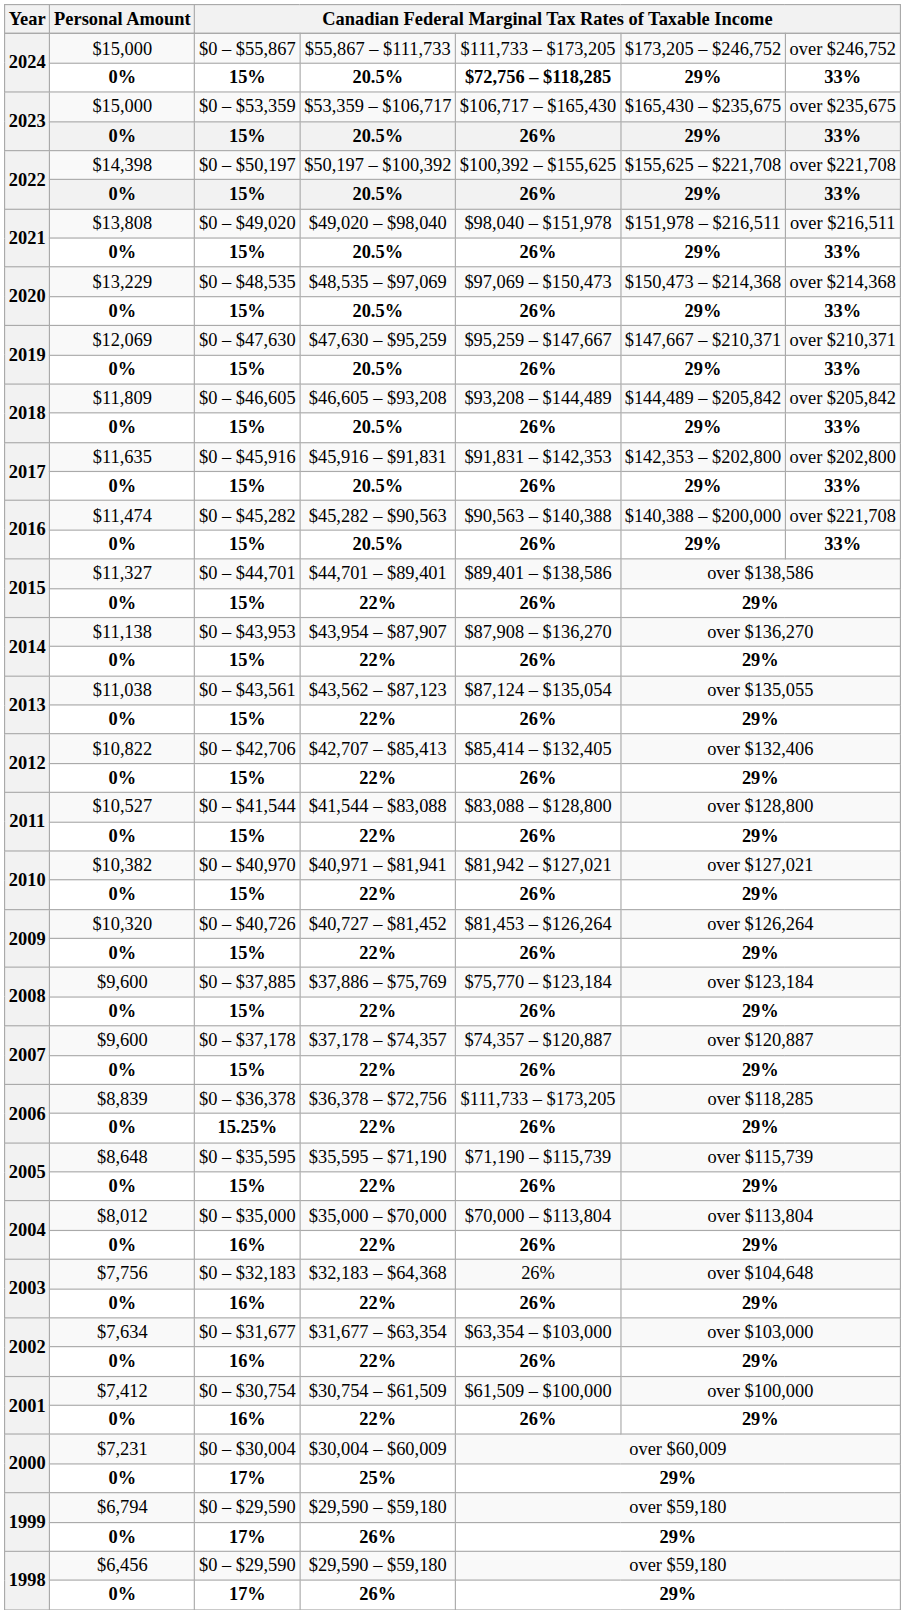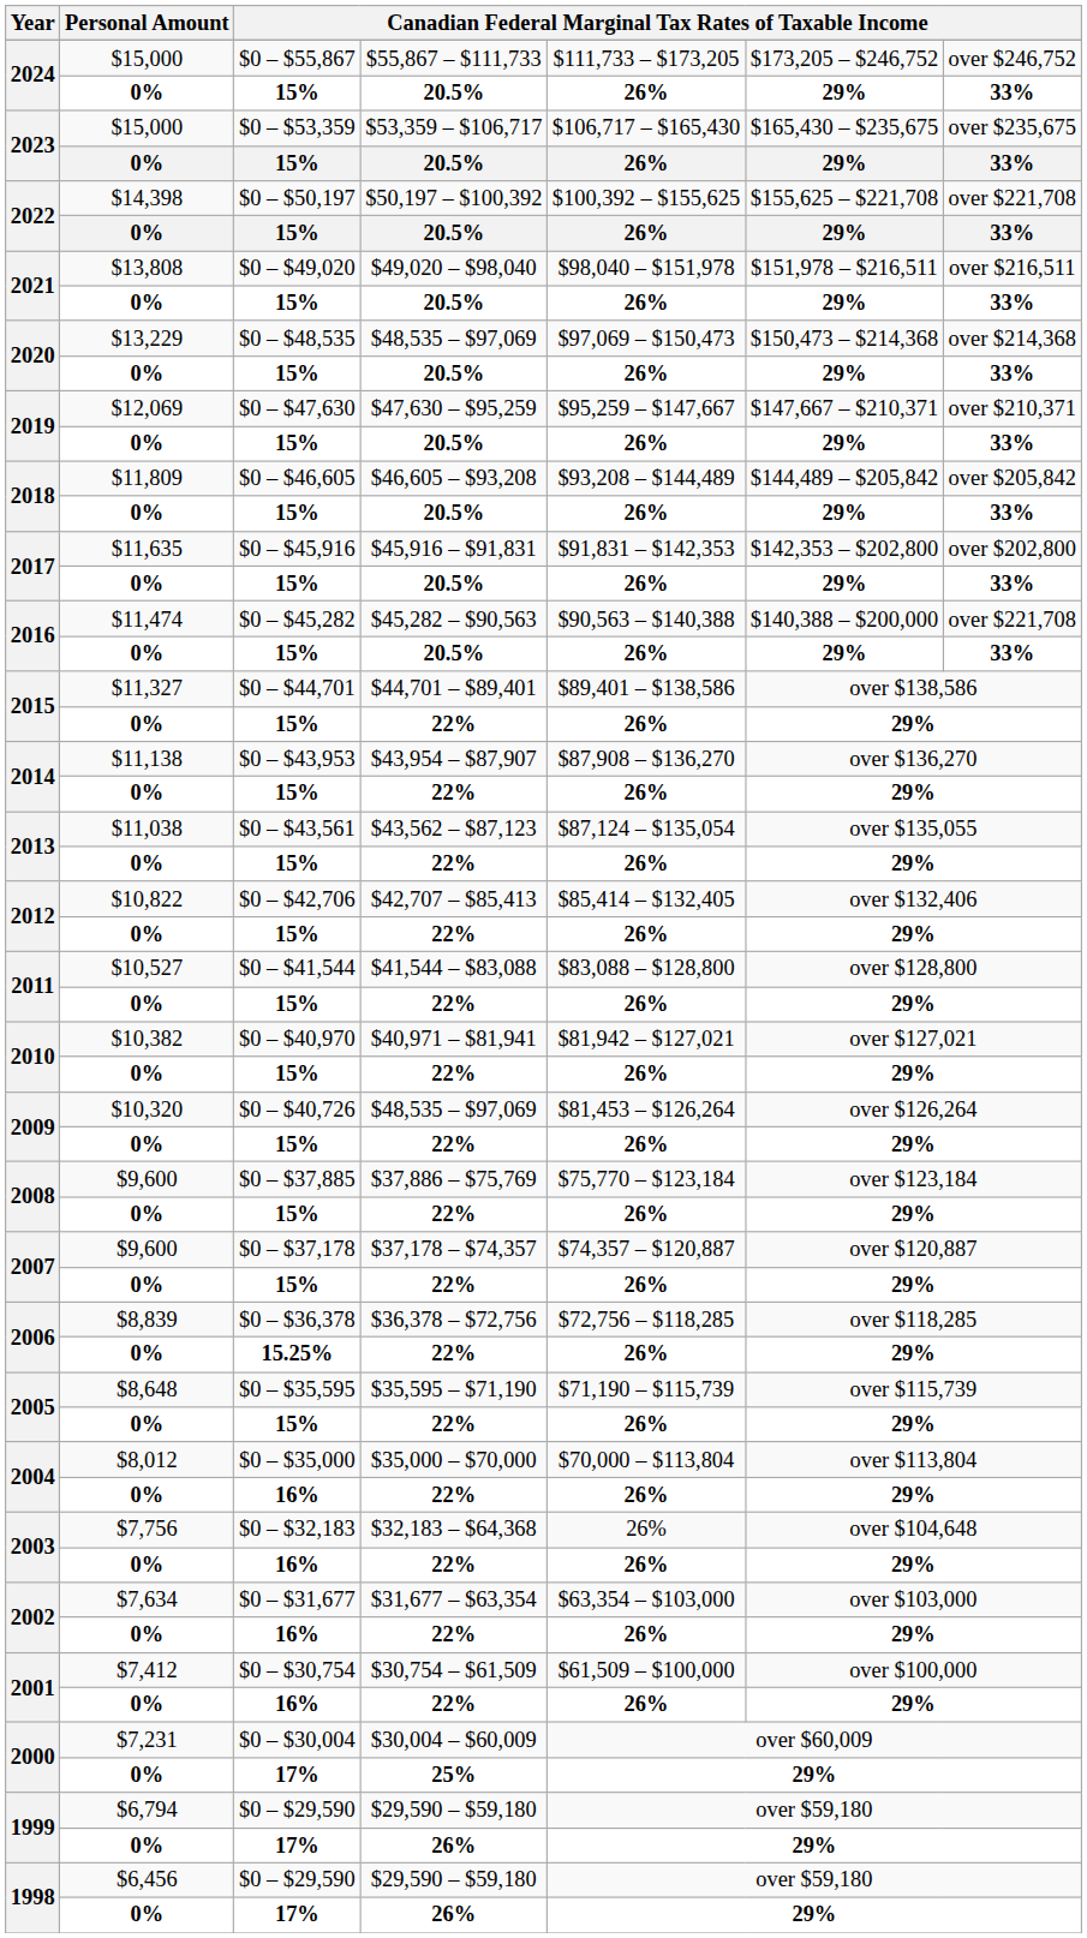 <table class="wikitable">
 <tr>
 <th>Year</th>
 <th colspan="1">Personal Amount</th>
 <th colspan="8">Canadian Federal Marginal Tax Rates of Taxable Income</th>
 </tr>
 <tr style="text-align:center">
 </tr>
 <tr style="text-align:center">
 <th rowspan="2">2024</th>
 <td>$15,000</td>
 <td>$0 – $55,867</td>
 <td>$55,867 – $111,733</td>
 <td>$111,733 – $173,205</td>
 <td>$173,205 – $246,752</td>
 <td>over $246,752</td>
 </tr>
 <tr style="background:white; text-align:center; font-weight: bold;">
 <td>0%</td>
 <td>15%</td>
 <td>20.5%</td>
-<td>$72,756 – $118,285</td>
+<td>26%</td>
 <td>29%</td>
 <td>33%</td>
 </tr>
 <tr style="text-align:center">
 <th rowspan="2">2023</th>
 <td>$15,000</td>
 <td>$0 – $53,359</td>
 <td>$53,359 – $106,717</td>
 <td>$106,717 – $165,430</td>
 <td>$165,430 – $235,675</td>
 <td>over $235,675</td>
 </tr>
 <tr>
 <th>0%</th>
 <th>15%</th>
 <th>20.5%</th>
 <th>26%</th>
 <th>29%</th>
 <th>33%</th>
 </tr>
 <tr style="text-align:center">
 <th rowspan="2">2022</th>
 <td>$14,398</td>
 <td>$0 – $50,197</td>
 <td>$50,197 – $100,392</td>
 <td>$100,392 – $155,625</td>
 <td>$155,625 – $221,708</td>
 <td>over $221,708</td>
 </tr>
 <tr>
 <th>0%</th>
 <th>15%</th>
 <th>20.5%</th>
 <th>26%</th>
 <th>29%</th>
 <th>33%</th>
 </tr>
 <tr style="text-align:center">
 <th rowspan="2">2021</th>
 <td>$13,808</td>
 <td>$0 – $49,020</td>
 <td>$49,020 – $98,040</td>
 <td>$98,040 – $151,978</td>
 <td>$151,978 – $216,511</td>
 <td>over $216,511</td>
 </tr>
 <tr style="background:white; text-align:center; font-weight: bold;">
 <td>0%</td>
 <td>15%</td>
 <td>20.5%</td>
 <td>26%</td>
 <td>29%</td>
 <td>33%</td>
 </tr>
 <tr style="text-align:center">
 <th rowspan="2">2020</th>
 <td>$13,229</td>
 <td>$0 – $48,535</td>
 <td>$48,535 – $97,069</td>
 <td>$97,069 – $150,473</td>
 <td>$150,473 – $214,368</td>
 <td>over $214,368</td>
 </tr>
 <tr style="background:white; text-align:center; font-weight: bold;">
 <td>0%</td>
 <td>15%</td>
 <td>20.5%</td>
 <td>26%</td>
 <td>29%</td>
 <td>33%</td>
 </tr>
 <tr style="text-align:center">
 <th rowspan="2">2019</th>
 <td>$12,069</td>
 <td>$0 – $47,630</td>
 <td>$47,630 – $95,259</td>
 <td>$95,259 – $147,667</td>
 <td>$147,667 – $210,371</td>
 <td>over $210,371</td>
 </tr>
 <tr style="background:white; text-align:center; font-weight: bold;">
 <td>0%</td>
 <td>15%</td>
 <td>20.5%</td>
 <td>26%</td>
 <td>29%</td>
 <td>33%</td>
 </tr>
 <tr style="text-align:center">
 <th rowspan="2">2018</th>
 <td>$11,809</td>
 <td>$0 – $46,605</td>
 <td>$46,605 – $93,208</td>
 <td>$93,208 – $144,489</td>
 <td>$144,489 – $205,842</td>
 <td>over $205,842</td>
 </tr>
 <tr style="background:white; text-align:center; font-weight: bold;">
 <td>0%</td>
 <td>15%</td>
 <td>20.5%</td>
 <td>26%</td>
 <td>29%</td>
 <td>33%</td>
 </tr>
 <tr style="text-align:center">
 <th rowspan="2">2017</th>
 <td>$11,635</td>
 <td>$0 – $45,916</td>
 <td>$45,916 – $91,831</td>
 <td>$91,831 – $142,353</td>
 <td>$142,353 – $202,800</td>
 <td>over $202,800</td>
 </tr>
 <tr style="background:white; text-align:center; font-weight: bold;">
 <td>0%</td>
 <td>15%</td>
 <td>20.5%</td>
 <td>26%</td>
 <td>29%</td>
 <td>33%</td>
 </tr>
 <tr style="text-align:center">
 <th rowspan="2">2016</th>
 <td>$11,474</td>
 <td>$0 – $45,282</td>
 <td>$45,282 – $90,563</td>
 <td>$90,563 – $140,388</td>
 <td>$140,388 – $200,000</td>
 <td>over $221,708</td>
 </tr>
 <tr style="background:white; text-align:center; font-weight: bold;">
 <td>0%</td>
 <td>15%</td>
 <td>20.5%</td>
 <td>26%</td>
 <td>29%</td>
 <td>33%</td>
 </tr>
 <tr style="text-align:center">
 <th rowspan="2">2015</th>
 <td>$11,327</td>
 <td>$0 – $44,701</td>
 <td>$44,701 – $89,401</td>
 <td>$89,401 – $138,586</td>
 <td colspan="2">over $138,586</td>
 </tr>
 <tr style="background:white; text-align:center; font-weight: bold;">
 <td>0%</td>
 <td>15%</td>
 <td>22%</td>
 <td>26%</td>
 <td colspan="2">29%</td>
 </tr>
 <tr style="text-align:center">
 <th rowspan="2">2014</th>
 <td>$11,138</td>
 <td>$0 – $43,953</td>
 <td>$43,954 – $87,907</td>
 <td>$87,908 – $136,270</td>
 <td colspan="2">over $136,270</td>
 </tr>
 <tr style="background:white; text-align:center; font-weight: bold;">
 <td>0%</td>
 <td>15%</td>
 <td>22%</td>
 <td>26%</td>
 <td colspan="2">29%</td>
 </tr>
 <tr style="text-align:center">
 <th rowspan="2">2013</th>
 <td>$11,038</td>
 <td>$0 – $43,561</td>
 <td>$43,562 – $87,123</td>
 <td>$87,124 – $135,054</td>
 <td colspan="2">over $135,055</td>
 </tr>
 <tr style="background:white; text-align:center; font-weight: bold;">
 <td>0%</td>
 <td>15%</td>
 <td>22%</td>
 <td>26%</td>
 <td colspan="2">29%</td>
 </tr>
 <tr style="text-align:center">
 <th rowspan="2">2012</th>
 <td>$10,822</td>
 <td>$0 – $42,706</td>
 <td>$42,707 – $85,413</td>
 <td>$85,414 – $132,405</td>
 <td colspan="2">over $132,406</td>
 </tr>
 <tr style="background:white; text-align:center; font-weight: bold;">
 <td>0%</td>
 <td>15%</td>
 <td>22%</td>
 <td>26%</td>
 <td colspan="2">29%</td>
 </tr>
 <tr style="text-align:center">
 <th rowspan="2">2011 <br></th>
 <td>$10,527</td>
 <td>$0 – $41,544</td>
 <td>$41,544 – $83,088</td>
 <td>$83,088 – $128,800</td>
 <td colspan="2">over $128,800</td>
 </tr>
 <tr style="background:white; text-align:center; font-weight: bold;">
 <td>0%</td>
 <td>15%</td>
 <td>22%</td>
 <td>26%</td>
 <td colspan="2">29%</td>
 </tr>
 <tr style="text-align:center">
 <th rowspan="2">2010<br></th>
 <td>$10,382</td>
 <td>$0 – $40,970</td>
 <td>$40,971 – $81,941</td>
 <td>$81,942 – $127,021</td>
 <td colspan="2">over $127,021</td>
 </tr>
 <tr style="background:white; text-align:center; font-weight: bold;">
 <td>0%</td>
 <td>15%</td>
 <td>22%</td>
 <td>26%</td>
 <td colspan="2">29%</td>
 </tr>
 <tr style="text-align:center">
 <th rowspan="2">2009<br></th>
 <td>$10,320</td>
 <td>$0 – $40,726</td>
-<td>$40,727 – $81,452</td>
+<td>$48,535 – $97,069</td>
 <td>$81,453 – $126,264</td>
 <td colspan="2">over $126,264</td>
 </tr>
 <tr style="background:white; text-align:center; font-weight: bold;">
 <td>0%</td>
 <td>15%</td>
 <td>22%</td>
 <td>26%</td>
 <td colspan="2">29%</td>
 </tr>
 <tr style="text-align:center">
 <th rowspan="2">2008<br></th>
 <td>$9,600</td>
 <td>$0 – $37,885</td>
 <td>$37,886 – $75,769</td>
 <td>$75,770 – $123,184</td>
 <td colspan="2">over $123,184</td>
 </tr>
 <tr style="background:white; text-align:center; font-weight: bold;">
 <td>0%</td>
 <td>15%</td>
 <td>22%</td>
 <td>26%</td>
 <td colspan="2">29%</td>
 </tr>
 <tr style="text-align:center">
 <th rowspan="2">2007</th>
 <td>$9,600</td>
 <td>$0 – $37,178</td>
 <td>$37,178 – $74,357</td>
 <td>$74,357 – $120,887</td>
 <td colspan="2">over $120,887</td>
 </tr>
 <tr style="background:white; text-align:center; font-weight: bold;">
 <td>0%</td>
 <td>15%</td>
 <td>22%</td>
 <td>26%</td>
 <td colspan="2">29%</td>
 </tr>
 <tr style="text-align:center">
 <th rowspan="2">2006</th>
 <td>$8,839</td>
 <td>$0 – $36,378</td>
 <td>$36,378 – $72,756</td>
-<td>$111,733 – $173,205</td>
+<td>$72,756 – $118,285</td>
 <td colspan="2">over $118,285</td>
 </tr>
 <tr style="background:white; text-align:center; font-weight: bold;">
 <td>0%</td>
 <td>15.25%</td>
 <td>22%</td>
 <td>26%</td>
 <td colspan="2">29%</td>
 </tr>
 <tr style="text-align:center">
 <th rowspan="2">2005</th>
 <td>$8,648</td>
 <td>$0 – $35,595</td>
 <td>$35,595 – $71,190</td>
 <td>$71,190 – $115,739</td>
 <td colspan="2">over $115,739</td>
 </tr>
 <tr style="background:white; text-align:center; font-weight: bold;">
 <td>0%</td>
 <td>15%</td>
 <td>22%</td>
 <td>26%</td>
 <td colspan="2">29%</td>
 </tr>
 <tr style="text-align:center">
 <th rowspan="2">2004</th>
 <td>$8,012</td>
 <td>$0 – $35,000</td>
 <td>$35,000 – $70,000</td>
 <td>$70,000 – $113,804</td>
 <td colspan="2">over $113,804</td>
 </tr>
 <tr style="background:white; text-align:center; font-weight: bold;">
 <td>0%</td>
 <td>16%</td>
 <td>22%</td>
 <td>26%</td>
 <td colspan="2">29%</td>
 </tr>
 <tr style="text-align:center">
 <th rowspan="2">2003</th>
 <td>$7,756</td>
 <td>$0 – $32,183</td>
 <td>$32,183 – $64,368</td>
 <td>26%</td>
 <td colspan="2">over $104,648</td>
 </tr>
 <tr style="background:white; text-align:center; font-weight: bold;">
 <td>0%</td>
 <td>16%</td>
 <td>22%</td>
 <td>26%</td>
 <td colspan="2">29%</td>
 </tr>
 <tr style="text-align:center">
 <th rowspan="2">2002</th>
 <td>$7,634</td>
 <td>$0 – $31,677</td>
 <td>$31,677 – $63,354</td>
 <td>$63,354 – $103,000</td>
 <td colspan="2">over $103,000</td>
 </tr>
 <tr style="background:white; text-align:center; font-weight: bold;">
 <td>0%</td>
 <td>16%</td>
 <td>22%</td>
 <td>26%</td>
 <td colspan="2">29%</td>
 </tr>
 <tr style="text-align:center">
 <th rowspan="2">2001</th>
 <td>$7,412</td>
 <td>$0 – $30,754</td>
 <td>$30,754 – $61,509</td>
 <td>$61,509 – $100,000</td>
 <td colspan="2">over $100,000</td>
 </tr>
 <tr style="background:white; text-align:center; font-weight: bold;">
 <td>0%</td>
 <td>16%</td>
 <td>22%</td>
 <td>26%</td>
 <td colspan="2">29%</td>
 </tr>
 <tr style="text-align:center">
 <th rowspan="2">2000</th>
 <td>$7,231</td>
 <td>$0 – $30,004</td>
 <td>$30,004 – $60,009</td>
 <td colspan="3">over $60,009</td>
 </tr>
 <tr style="background:white; text-align:center; font-weight: bold;">
 <td>0%</td>
 <td>17%</td>
 <td>25%</td>
 <td colspan="3">29%</td>
 </tr>
 <tr style="text-align:center">
 <th rowspan="2">1999</th>
 <td>$6,794</td>
 <td>$0 – $29,590</td>
 <td>$29,590 – $59,180</td>
 <td colspan="3">over $59,180</td>
 </tr>
 <tr style="background:white; text-align:center; font-weight: bold;">
 <td>0%</td>
 <td>17%</td>
 <td>26%</td>
 <td colspan="3">29%</td>
 </tr>
 <tr style="text-align:center">
 <th rowspan="2">1998</th>
 <td>$6,456</td>
 <td>$0 – $29,590</td>
 <td>$29,590 – $59,180</td>
 <td colspan="3">over $59,180</td>
 </tr>
 <tr style="background:white; text-align:center; font-weight: bold;">
 <td>0%</td>
 <td>17%</td>
 <td>26%</td>
 <td colspan="3">29%</td>
 </tr>
 </table>
